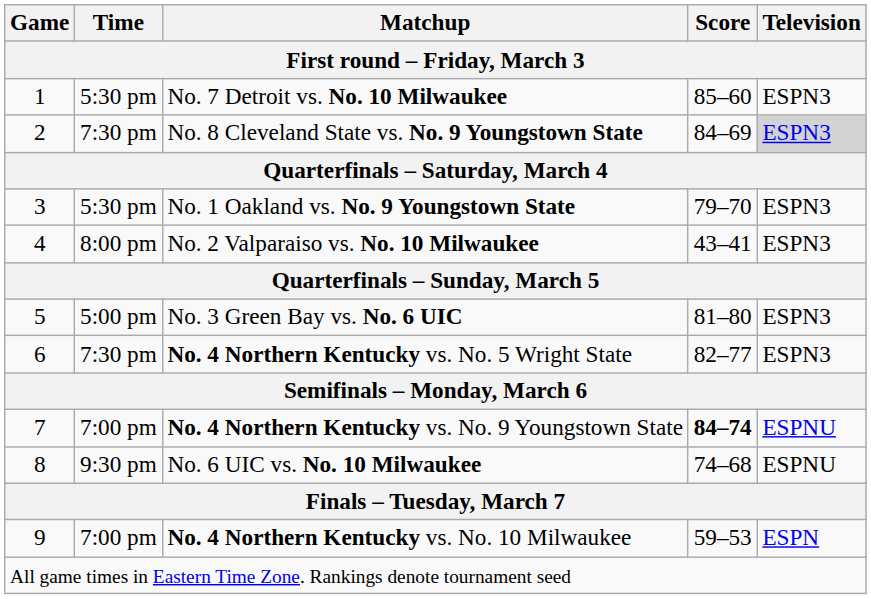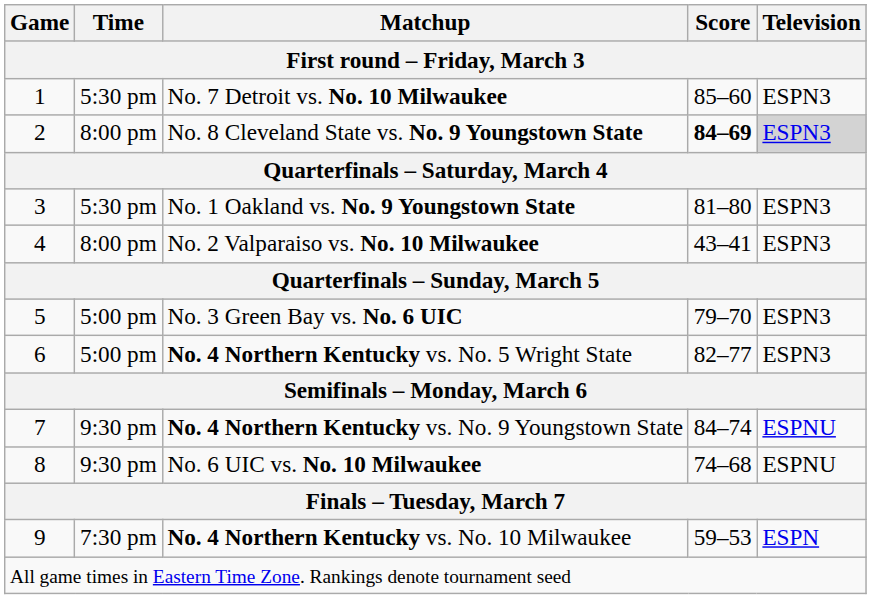 <table class="wikitable">
 <tr>
 <th>Game</th>
 <th>Time</th>
 <th>Matchup</th>
 <th>Score</th>
 <th>Television</th>
 </tr>
 <tr>
 <th colspan=5>First round – Friday, March 3</th>
 </tr>
 <tr>
 <td align=center>1</td>
 <td>5:30 pm</td>
 <td>No. 7 Detroit vs. <strong>No. 10 Milwaukee</strong></td>
 <td align=center>85–60</td>
 <td>ESPN3</td>
 </tr>
 <tr>
 <td align=center>2</td>
-<td>7:30 pm</td>
+<td>8:00 pm</td>
 <td>No. 8 Cleveland State vs. <strong>No. 9 Youngstown State</strong></td>
-<td align=center>84–69</td>
+<td align=center><strong>84–69</strong></td>
 <td style="background: lightgrey;"><a href='#'>ESPN3</a></td>
 </tr>
 <tr>
 <th colspan=5>Quarterfinals – Saturday, March 4</th>
 </tr>
 <tr>
 <td align=center>3</td>
 <td>5:30 pm</td>
 <td>No. 1 Oakland vs. <strong>No. 9 Youngstown State</strong></td>
-<td align=center>79–70</td>
+<td align=center>81–80</td>
 <td>ESPN3</td>
 </tr>
 <tr>
 <td align=center>4</td>
 <td>8:00 pm</td>
 <td>No. 2 Valparaiso vs. <strong>No. 10 Milwaukee</strong></td>
 <td align=center>43–41</td>
 <td>ESPN3</td>
 </tr>
 <tr>
 <th colspan=5>Quarterfinals – Sunday, March 5</th>
 </tr>
 <tr>
 <td align=center>5</td>
 <td>5:00 pm</td>
 <td>No. 3 Green Bay vs. <strong>No. 6 UIC</strong></td>
-<td align=center>81–80</td>
+<td align=center>79–70</td>
 <td>ESPN3</td>
 </tr>
 <tr>
 <td align=center>6</td>
-<td>7:30 pm</td>
+<td>5:00 pm</td>
 <td><strong>No. 4 Northern Kentucky</strong> vs. No. 5 Wright State</td>
 <td align=center>82–77</td>
 <td>ESPN3</td>
 </tr>
 <tr>
 <th colspan=5>Semifinals – Monday, March 6</th>
 </tr>
 <tr>
 <td align=center>7</td>
-<td>7:00 pm</td>
+<td>9:30 pm</td>
 <td><strong>No. 4 Northern Kentucky</strong> vs. No. 9 Youngstown State</td>
-<td align=center><strong>84–74</strong></td>
+<td align=center>84–74</td>
 <td><a href='#'>ESPNU</a></td>
 </tr>
 <tr>
 <td align=center>8</td>
 <td>9:30 pm</td>
 <td>No. 6 UIC vs. <strong>No. 10 Milwaukee</strong></td>
 <td align=center>74–68</td>
 <td>ESPNU</td>
 </tr>
 <tr>
 <th colspan=5>Finals – Tuesday, March 7</th>
 </tr>
 <tr>
 <td align=center>9</td>
-<td>7:00 pm</td>
+<td>7:30 pm</td>
 <td><strong>No. 4 Northern Kentucky</strong> vs. No. 10 Milwaukee</td>
 <td align=center>59–53</td>
 <td><a href='#'>ESPN</a></td>
 </tr>
 <tr>
 <td colspan=5><small>All game times in <a href='#'>Eastern Time Zone</a>. Rankings denote tournament seed</small></td>
 </tr>
 </table>
